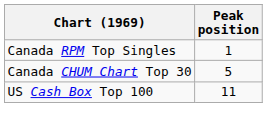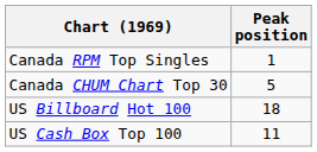 <table class="wikitable sortable">
 <tr>
 <th>Chart (1969)</th>
 <th>Peak<br>position</th>
 </tr>
 <tr>
 <td>Canada <a href='#'><em>RPM</em></a> Top Singles</td>
 <td style="text-align:center;">1</td>
 </tr>
 <tr>
 <td>Canada <em><a href='#'>CHUM Chart</a></em> Top 30</td>
 <td style="text-align:center;">5</td>
 </tr>
 <tr>
+<td>US <em><a href='#'>Billboard</a></em> <a href='#'>Hot 100</a></td>
+<td style="text-align:center;">18</td>
+</tr>
+<tr>
 <td>US <a href='#'><em>Cash Box</em></a> Top 100</td>
 <td align="center">11</td>
 </tr>
 </table>
